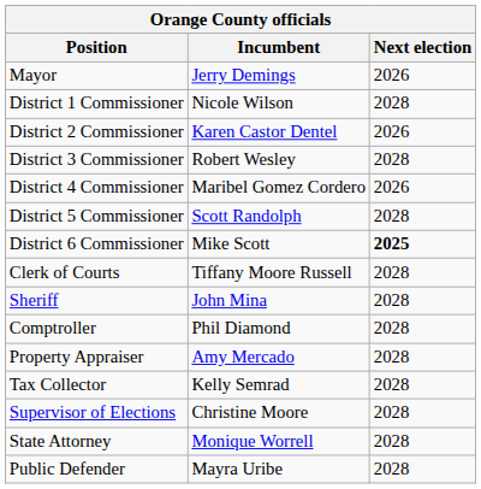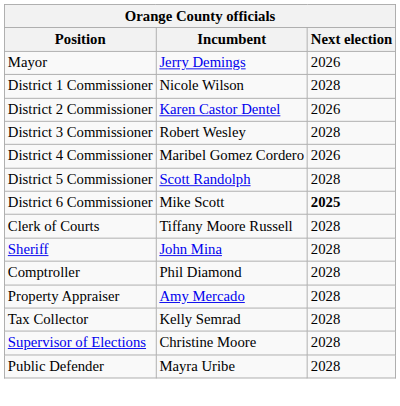 <table class=wikitable>
 <tr>
 <th colspan = 3>Orange County officials</th>
 </tr>
 <tr>
 <th>Position</th>
 <th>Incumbent</th>
 <th>Next election</th>
 </tr>
 <tr>
 <td>Mayor</td>
 <td><a href='#'>Jerry Demings</a></td>
 <td>2026</td>
 </tr>
 <tr>
 <td>District 1 Commissioner</td>
 <td>Nicole Wilson</td>
 <td>2028</td>
 </tr>
 <tr>
 <td>District 2 Commissioner</td>
 <td><a href='#'>Karen Castor Dentel</a></td>
 <td>2026</td>
 </tr>
 <tr>
 <td>District 3 Commissioner</td>
 <td>Robert Wesley</td>
 <td>2028</td>
 </tr>
 <tr>
 <td>District 4 Commissioner</td>
 <td>Maribel Gomez Cordero</td>
 <td>2026</td>
 </tr>
 <tr>
 <td>District 5 Commissioner</td>
 <td><a href='#'>Scott Randolph</a></td>
 <td>2028</td>
 </tr>
 <tr>
 <td>District 6 Commissioner</td>
 <td>Mike Scott</td>
 <td><strong>2025</strong></td>
 </tr>
 <tr>
 <td>Clerk of Courts</td>
 <td>Tiffany Moore Russell</td>
 <td>2028</td>
 </tr>
 <tr>
 <td><a href='#'>Sheriff</a></td>
 <td><a href='#'>John Mina</a></td>
 <td>2028</td>
 </tr>
 <tr>
 <td>Comptroller</td>
 <td>Phil Diamond</td>
 <td>2028</td>
 </tr>
 <tr>
 <td>Property Appraiser</td>
 <td><a href='#'>Amy Mercado</a></td>
 <td>2028</td>
 </tr>
 <tr>
 <td>Tax Collector</td>
 <td>Kelly Semrad</td>
 <td>2028</td>
 </tr>
 <tr>
 <td><a href='#'>Supervisor of Elections</a></td>
 <td>Christine Moore</td>
 <td>2028</td>
 </tr>
 <tr>
-<td>State Attorney</td>
-<td><a href='#'>Monique Worrell</a></td>
-<td>2028</td>
-</tr>
-<tr>
 <td>Public Defender</td>
 <td>Mayra Uribe</td>
 <td>2028</td>
 </tr>
 </table>
